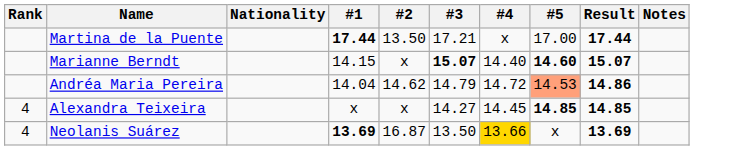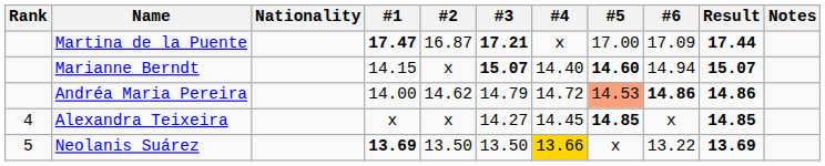 <table class="wikitable sortable" style="text-align:center;font-size:95%">
 <tr>
 <th>Rank</th>
 <th>Name</th>
 <th>Nationality</th>
 <th>#1</th>
 <th>#2</th>
 <th>#3</th>
 <th>#4</th>
 <th>#5</th>
+<th>#6</th>
 <th>Result</th>
 <th>Notes</th>
 </tr>
 <tr>
 <td></td>
 <td align=left><a href='#'>Martina de la Puente</a></td>
 <td align=left></td>
-<td><strong>17.44</strong></td>
-<td>13.50</td>
-<td>17.21</td>
+<td><strong>17.47</strong></td>
+<td>16.87</td>
+<td><strong>17.21</strong></td>
 <td>x</td>
 <td>17.00</td>
+<td>17.09</td>
 <td><strong>17.44</strong></td>
 <td></td>
 </tr>
 <tr>
 <td></td>
 <td align=left><a href='#'>Marianne Berndt</a></td>
 <td align=left></td>
 <td>14.15</td>
 <td>x</td>
 <td><strong>15.07</strong></td>
 <td>14.40</td>
 <td><strong>14.60</strong></td>
+<td>14.94</td>
 <td><strong>15.07</strong></td>
 <td></td>
 </tr>
 <tr>
 <td></td>
 <td align=left><a href='#'>Andréa Maria Pereira</a></td>
 <td align=left></td>
-<td>14.04</td>
+<td>14.00</td>
 <td>14.62</td>
 <td>14.79</td>
 <td>14.72</td>
 <td style="background: lightsalmon;">14.53</td>
+<td><strong>14.86</strong></td>
 <td><strong>14.86</strong></td>
 <td></td>
 </tr>
 <tr>
 <td>4</td>
 <td align=left><a href='#'>Alexandra Teixeira</a></td>
 <td align=left></td>
 <td>x</td>
 <td>x</td>
 <td>14.27</td>
 <td>14.45</td>
 <td><strong>14.85</strong></td>
+<td>x</td>
 <td><strong>14.85</strong></td>
 <td></td>
 </tr>
 <tr>
-<td>4</td>
+<td>5</td>
 <td align=left><a href='#'>Neolanis Suárez</a></td>
 <td align=left></td>
 <td><strong>13.69</strong></td>
-<td>16.87</td>
+<td>13.50</td>
 <td>13.50</td>
 <td style="background: gold;">13.66</td>
 <td>x</td>
+<td>13.22</td>
 <td><strong>13.69</strong></td>
 <td></td>
 </tr>
 </table>
